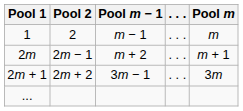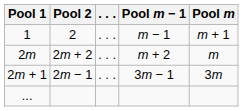 <table class="wikitable">
 <tr>
 <th>Pool 1</th>
 <th>Pool 2</th>
+<th>. . .</th>
 <th>Pool <em>m</em> − 1</th>
-<th>. . .</th>
 <th>Pool <em>m</em></th>
 </tr>
 <tr align="center">
 <td>1</td>
 <td>2</td>
+<td>. . .</td>
 <td><em>m</em> − 1</td>
+<td><em>m</em> + 1</td>
+</tr>
+<tr align="center">
+<td>2<em>m</em></td>
+<td>2<em>m</em> + 2</td>
 <td>. . .</td>
+<td><em>m</em> + 2</td>
 <td><em>m</em></td>
 </tr>
 <tr align="center">
-<td>2<em>m</em></td>
+<td>2<em>m</em> + 1</td>
 <td>2<em>m</em> − 1</td>
-<td><em>m</em> + 2</td>
 <td>. . .</td>
-<td><em>m</em> + 1</td>
-</tr>
-<tr align="center">
-<td>2<em>m</em> + 1</td>
-<td>2<em>m</em> + 2</td>
 <td>3<em>m</em> − 1</td>
-<td>. . .</td>
 <td>3<em>m</em></td>
 </tr>
 <tr align="center">
 <td>...</td>
 <td> </td>
 <td> </td>
 <td> </td>
 <td> </td>
 </tr>
 </table>
